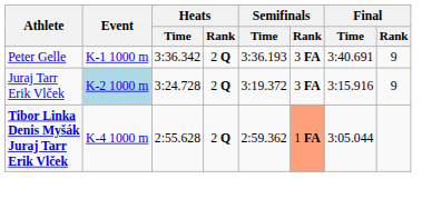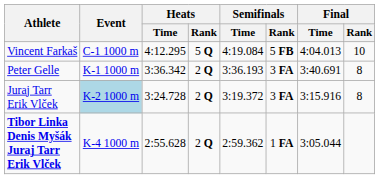 <table class=wikitable style="font-size:90%">
 <tr>
 <th rowspan="2">Athlete</th>
 <th rowspan="2">Event</th>
 <th colspan=2>Heats</th>
 <th colspan=2>Semifinals</th>
 <th colspan=2>Final</th>
 </tr>
 <tr style="font-size:95%">
 <th>Time</th>
 <th>Rank</th>
 <th>Time</th>
 <th>Rank</th>
 <th>Time</th>
 <th>Rank</th>
 </tr>
 <tr align=center>
+<td align=left><a href='#'>Vincent Farkaš</a></td>
+<td align=left><a href='#'>C-1 1000 m</a></td>
+<td>4:12.295</td>
+<td>5 <strong>Q</strong></td>
+<td>4:19.084</td>
+<td>5 <strong>FB</strong></td>
+<td>4:04.013</td>
+<td>10</td>
+</tr>
+<tr align=center>
 <td align=left><a href='#'>Peter Gelle</a></td>
 <td align=left><a href='#'>K-1 1000 m</a></td>
 <td>3:36.342</td>
 <td>2 <strong>Q</strong></td>
 <td>3:36.193</td>
 <td>3 <strong>FA</strong></td>
 <td>3:40.691</td>
-<td>9</td>
+<td>8</td>
 </tr>
 <tr align=center>
 <td align=left><a href='#'>Juraj Tarr</a><br><a href='#'>Erik Vlček</a></td>
 <td align=left style="background: lightblue;"><a href='#'>K-2 1000 m</a></td>
 <td>3:24.728</td>
 <td>2 <strong>Q</strong></td>
 <td>3:19.372</td>
 <td>3 <strong>FA</strong></td>
 <td>3:15.916</td>
-<td>9</td>
+<td>8</td>
 </tr>
 <tr align=center>
 <td align=left><strong><a href='#'>Tibor Linka</a></strong><br><strong><a href='#'>Denis Myšák</a></strong><br><strong><a href='#'>Juraj Tarr</a></strong><br><strong><a href='#'>Erik Vlček</a></strong></td>
 <td align=left><a href='#'>K-4 1000 m</a></td>
 <td>2:55.628</td>
 <td>2 <strong>Q</strong></td>
 <td>2:59.362</td>
-<td style="background: lightsalmon;">1 <strong>FA</strong></td>
+<td>1 <strong>FA</strong></td>
 <td>3:05.044</td>
 <td></td>
 </tr>
 </table>
